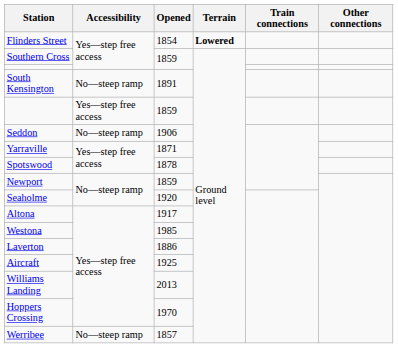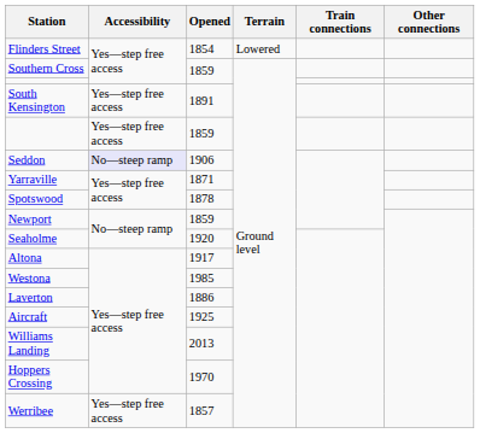 <table class="wikitable">
 <tr>
 <th>Station</th>
 <th>Accessibility</th>
 <th>Opened</th>
 <th>Terrain</th>
 <th>Train connections</th>
 <th>Other connections</th>
 </tr>
 <tr>
 <td><a href='#'>Flinders Street</a></td>
 <td rowspan="3">Yes—step free access</td>
 <td>1854</td>
-<td><strong>Lowered</strong></td>
+<td>Lowered</td>
 <td></td>
 <td> </td>
 </tr>
 <tr>
 <td><a href='#'>Southern Cross</a></td>
 <td rowspan="2">1859</td>
 <td rowspan="16">Ground level</td>
 <td></td>
 <td>   </td>
 </tr>
 <tr>
 <td></td>
 <td></td>
 <td></td>
 </tr>
 <tr>
 <td><a href='#'>South Kensington</a></td>
-<td>No—steep ramp</td>
+<td>Yes—step free access</td>
 <td>1891</td>
 <td></td>
 <td></td>
 </tr>
 <tr>
 <td></td>
 <td>Yes—step free access</td>
 <td>1859</td>
 <td></td>
 <td> </td>
 </tr>
 <tr>
 <td><a href='#'>Seddon</a></td>
-<td>No—steep ramp</td>
+<td style="background: lavender;">No—steep ramp</td>
 <td>1906</td>
 <td rowspan="4"></td>
 <td></td>
 </tr>
 <tr>
 <td><a href='#'>Yarraville</a></td>
 <td rowspan="2">Yes—step free access</td>
 <td>1871</td>
 <td></td>
 </tr>
 <tr>
 <td><a href='#'>Spotswood</a></td>
 <td>1878</td>
 <td></td>
 </tr>
 <tr>
 <td><a href='#'>Newport</a></td>
 <td rowspan="2">No—steep ramp</td>
 <td>1859</td>
 <td rowspan="9"></td>
 </tr>
 <tr>
 <td><a href='#'>Seaholme</a></td>
 <td>1920</td>
 <td rowspan="8"></td>
 </tr>
 <tr>
 <td><a href='#'>Altona</a></td>
 <td rowspan="6">Yes—step free access</td>
 <td>1917</td>
 </tr>
 <tr>
 <td><a href='#'>Westona</a></td>
 <td>1985</td>
 </tr>
 <tr>
 <td><a href='#'>Laverton</a></td>
 <td>1886</td>
 </tr>
 <tr>
 <td><a href='#'>Aircraft</a></td>
 <td>1925</td>
 </tr>
 <tr>
 <td><a href='#'>Williams Landing</a></td>
 <td>2013</td>
 </tr>
 <tr>
 <td><a href='#'>Hoppers Crossing</a></td>
 <td>1970</td>
 </tr>
 <tr>
 <td><a href='#'>Werribee</a></td>
-<td>No—steep ramp</td>
+<td>Yes—step free access</td>
 <td>1857</td>
 </tr>
 </table>
